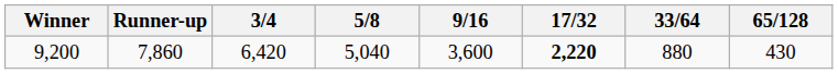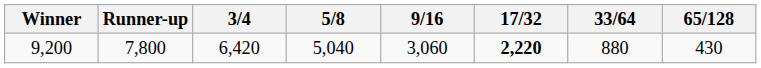 <table class="wikitable">
 <tr>
 <th width="75">Winner</th>
 <th width="75">Runner-up</th>
 <th width="75">3/4</th>
 <th width="75">5/8</th>
 <th width="75">9/16</th>
 <th width="75">17/32</th>
 <th width="75">33/64</th>
 <th width="75">65/128</th>
 </tr>
 <tr>
 <td align="center">9,200</td>
-<td align="center">7,860</td>
+<td align="center">7,800</td>
 <td align="center">6,420</td>
 <td align="center">5,040</td>
-<td align="center">3,600</td>
+<td align="center">3,060</td>
 <td align="center"><strong>2,220</strong></td>
 <td align="center">880</td>
 <td align="center">430</td>
 </tr>
 </table>
